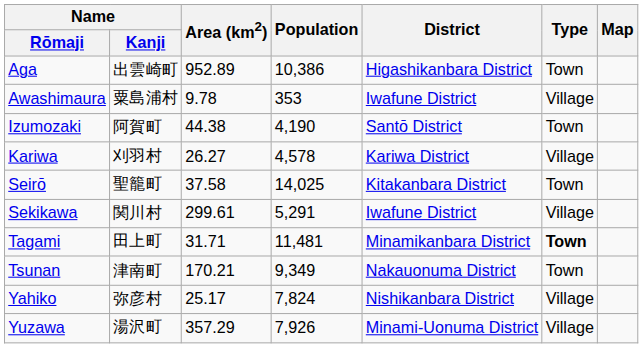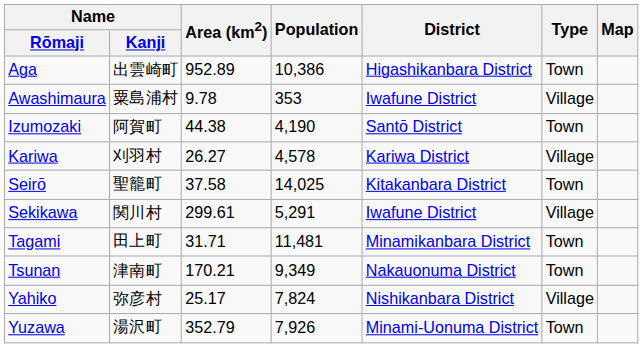 <table class="wikitable sortable">
 <tr>
 <th colspan="2">Name</th>
 <th rowspan="2">Area (km<sup>2</sup>)</th>
 <th rowspan="2">Population</th>
 <th rowspan="2">District</th>
 <th rowspan="2">Type</th>
 <th rowspan="2">Map</th>
 </tr>
 <tr>
 <th><a href='#'>Rōmaji</a></th>
 <th><a href='#'>Kanji</a></th>
 </tr>
 <tr>
 <td> <a href='#'>Aga</a></td>
 <td>出雲崎町</td>
 <td>952.89</td>
 <td>10,386</td>
 <td><a href='#'>Higashikanbara District</a></td>
 <td>Town</td>
 <td></td>
 </tr>
 <tr>
 <td> <a href='#'>Awashimaura</a></td>
 <td>粟島浦村</td>
 <td>9.78</td>
 <td>353</td>
 <td><a href='#'>Iwafune District</a></td>
 <td>Village</td>
 <td></td>
 </tr>
 <tr>
 <td> <a href='#'>Izumozaki</a></td>
 <td>阿賀町</td>
 <td>44.38</td>
 <td>4,190</td>
 <td><a href='#'>Santō District</a></td>
 <td>Town</td>
 <td></td>
 </tr>
 <tr>
 <td> <a href='#'>Kariwa</a></td>
 <td>刈羽村</td>
 <td>26.27</td>
 <td>4,578</td>
 <td><a href='#'>Kariwa District</a></td>
 <td>Village</td>
 <td></td>
 </tr>
 <tr>
 <td> <a href='#'>Seirō</a></td>
 <td>聖籠町</td>
 <td>37.58</td>
 <td>14,025</td>
 <td><a href='#'>Kitakanbara District</a></td>
 <td>Town</td>
 <td></td>
 </tr>
 <tr>
 <td> <a href='#'>Sekikawa</a></td>
 <td>関川村</td>
 <td>299.61</td>
 <td>5,291</td>
 <td><a href='#'>Iwafune District</a></td>
 <td>Village</td>
 <td></td>
 </tr>
 <tr>
 <td> <a href='#'>Tagami</a></td>
 <td>田上町</td>
 <td>31.71</td>
 <td>11,481</td>
 <td><a href='#'>Minamikanbara District</a></td>
-<td><strong>Town</strong></td>
+<td>Town</td>
 <td></td>
 </tr>
 <tr>
 <td> <a href='#'>Tsunan</a></td>
 <td>津南町</td>
 <td>170.21</td>
 <td>9,349</td>
 <td><a href='#'>Nakauonuma District</a></td>
 <td>Town</td>
 <td></td>
 </tr>
 <tr>
 <td> <a href='#'>Yahiko</a></td>
 <td>弥彦村</td>
 <td>25.17</td>
 <td>7,824</td>
 <td><a href='#'>Nishikanbara District</a></td>
 <td>Village</td>
 <td></td>
 </tr>
 <tr>
 <td> <a href='#'>Yuzawa</a></td>
 <td>湯沢町</td>
-<td>357.29</td>
+<td>352.79</td>
 <td>7,926</td>
 <td><a href='#'>Minami-Uonuma District</a></td>
-<td>Village</td>
+<td>Town</td>
 <td></td>
 </tr>
 </table>
